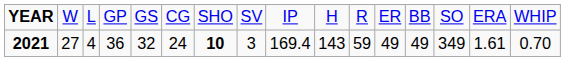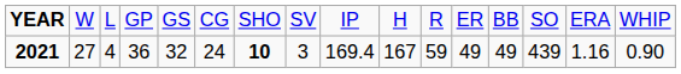 <table class="wikitable">
 <tr align=center>
 <td><strong>YEAR</strong></td>
 <td><a href='#'>W</a></td>
 <td><a href='#'>L</a></td>
 <td><a href='#'>GP</a></td>
 <td><a href='#'>GS</a></td>
 <td><a href='#'>CG</a></td>
 <td><a href='#'>SHO</a></td>
 <td><a href='#'>SV</a></td>
 <td><a href='#'>IP</a></td>
 <td><a href='#'>H</a></td>
 <td><a href='#'>R</a></td>
 <td><a href='#'>ER</a></td>
 <td><a href='#'>BB</a></td>
 <td><a href='#'>SO</a></td>
 <td><a href='#'>ERA</a></td>
 <td><a href='#'>WHIP</a></td>
 </tr>
 <tr align=center>
 <td><strong>2021</strong></td>
 <td>27</td>
 <td>4</td>
 <td>36</td>
 <td>32</td>
 <td>24</td>
 <td><strong>10</strong></td>
 <td>3</td>
 <td>169.4</td>
-<td>143</td>
+<td>167</td>
 <td>59</td>
 <td>49</td>
 <td>49</td>
-<td>349</td>
-<td>1.61</td>
-<td>0.70</td>
+<td>439</td>
+<td>1.16</td>
+<td>0.90</td>
 </tr>
 </table>
